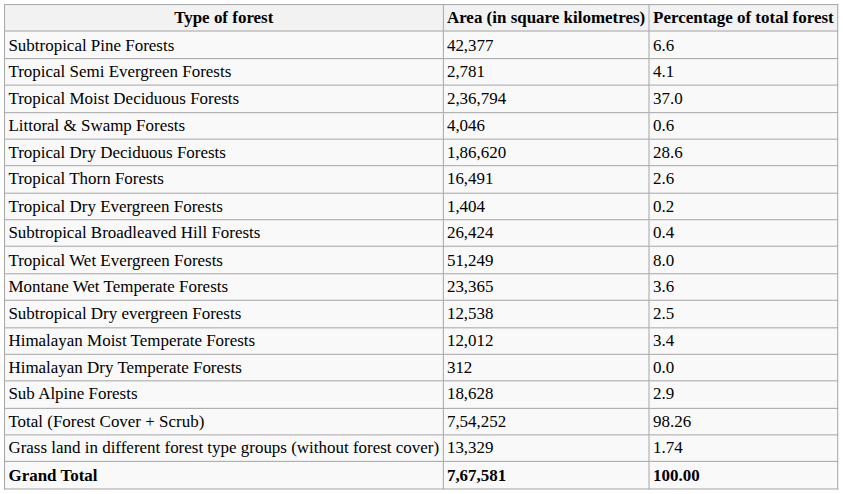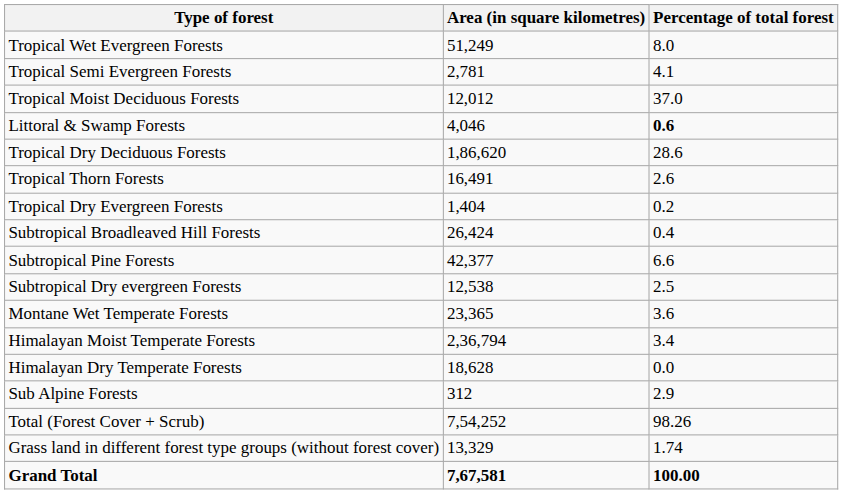 <table class=wikitable>
 <tr>
 <th>Type of forest</th>
 <th>Area (in square kilometres)</th>
 <th>Percentage of total forest</th>
 </tr>
 <tr>
-<td>Subtropical Pine Forests</td>
-<td>42,377</td>
-<td>6.6</td>
+<td>Tropical Wet Evergreen Forests</td>
+<td>51,249</td>
+<td>8.0</td>
 </tr>
 <tr>
 <td>Tropical Semi Evergreen Forests</td>
 <td>2,781</td>
 <td>4.1</td>
 </tr>
 <tr>
 <td>Tropical Moist Deciduous Forests</td>
-<td>2,36,794</td>
+<td>12,012</td>
 <td>37.0</td>
 </tr>
 <tr>
 <td>Littoral & Swamp Forests</td>
 <td>4,046</td>
-<td>0.6</td>
+<td><strong>0.6</strong></td>
 </tr>
 <tr>
 <td>Tropical Dry Deciduous Forests</td>
 <td>1,86,620</td>
 <td>28.6</td>
 </tr>
 <tr>
 <td>Tropical Thorn Forests</td>
 <td>16,491</td>
 <td>2.6</td>
 </tr>
 <tr>
 <td>Tropical Dry Evergreen Forests</td>
 <td>1,404</td>
 <td>0.2</td>
 </tr>
 <tr>
 <td>Subtropical Broadleaved Hill Forests</td>
 <td>26,424</td>
 <td>0.4</td>
 </tr>
 <tr>
-<td>Tropical Wet Evergreen Forests</td>
-<td>51,249</td>
-<td>8.0</td>
+<td>Subtropical Pine Forests</td>
+<td>42,377</td>
+<td>6.6</td>
+</tr>
+<tr>
+<td>Subtropical Dry evergreen Forests</td>
+<td>12,538</td>
+<td>2.5</td>
 </tr>
 <tr>
 <td>Montane Wet Temperate Forests</td>
 <td>23,365</td>
 <td>3.6</td>
 </tr>
 <tr>
-<td>Subtropical Dry evergreen Forests</td>
-<td>12,538</td>
-<td>2.5</td>
-</tr>
-<tr>
 <td>Himalayan Moist Temperate Forests</td>
-<td>12,012</td>
+<td>2,36,794</td>
 <td>3.4</td>
 </tr>
 <tr>
 <td>Himalayan Dry Temperate Forests</td>
-<td>312</td>
+<td>18,628</td>
 <td>0.0</td>
 </tr>
 <tr>
 <td>Sub Alpine Forests</td>
-<td>18,628</td>
+<td>312</td>
 <td>2.9</td>
 </tr>
 <tr>
 <td>Total (Forest Cover + Scrub)</td>
 <td>7,54,252</td>
 <td>98.26</td>
 </tr>
 <tr>
 <td>Grass land in different forest type groups (without forest cover)</td>
 <td>13,329</td>
 <td>1.74</td>
 </tr>
 <tr>
 <td><strong>Grand Total</strong></td>
 <td><strong>7,67,581</strong></td>
 <td><strong>100.00</strong></td>
 </tr>
 </table>
